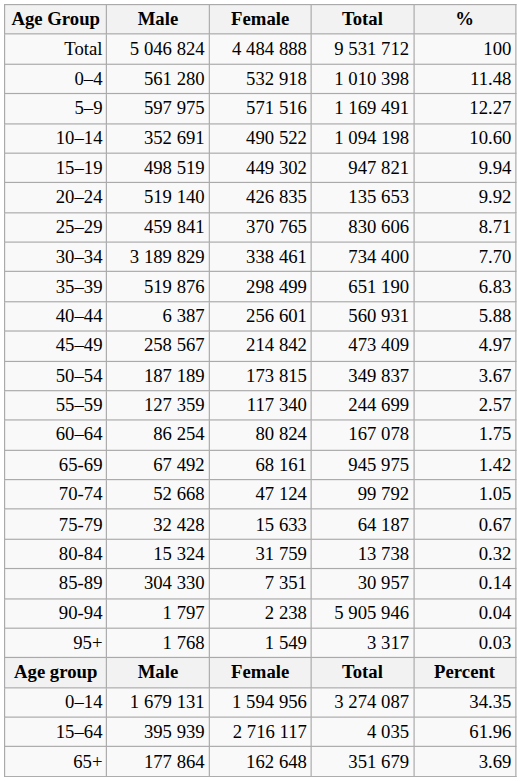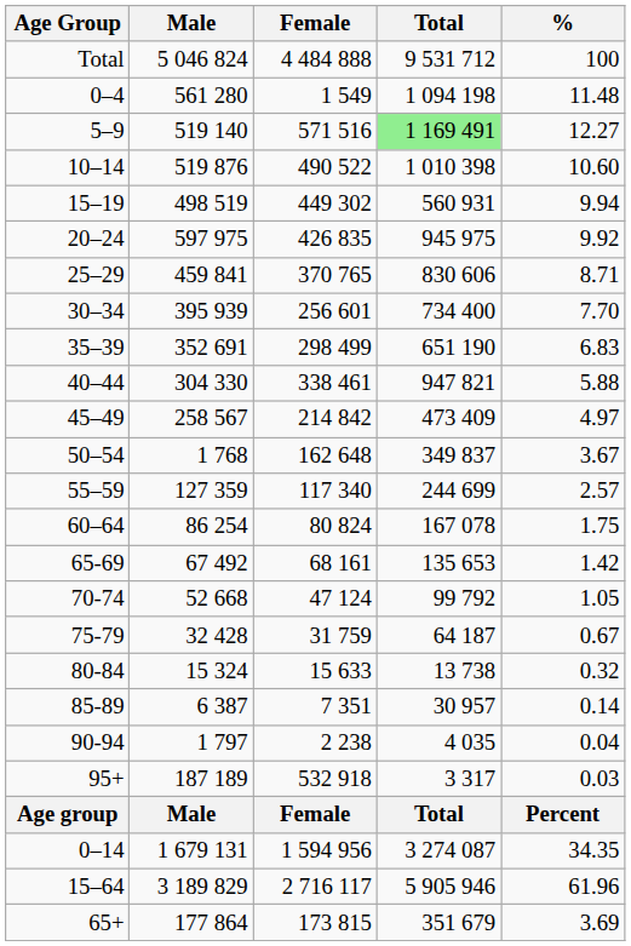 <table class="wikitable">
 <tr>
 <th width="80pt">Age Group</th>
 <th width="80pt">Male</th>
 <th width="80pt">Female</th>
 <th width="80pt">Total</th>
 <th width="80pt">%</th>
 </tr>
 <tr>
 <td align="right">Total</td>
 <td align="right">5 046 824</td>
 <td align="right">4 484 888</td>
 <td align="right">9 531 712</td>
 <td align="right">100</td>
 </tr>
 <tr>
 <td align="right">0–4</td>
 <td align="right">561 280</td>
-<td align="right">532 918</td>
-<td align="right">1 010 398</td>
+<td align="right">1 549</td>
+<td align="right">1 094 198</td>
 <td align="right">11.48</td>
 </tr>
 <tr>
 <td align="right">5–9</td>
-<td align="right">597 975</td>
+<td align="right">519 140</td>
 <td align="right">571 516</td>
-<td align="right">1 169 491</td>
+<td align="right" style="background: lightgreen;">1 169 491</td>
 <td align="right">12.27</td>
 </tr>
 <tr>
 <td align="right">10–14</td>
-<td align="right">352 691</td>
+<td align="right">519 876</td>
 <td align="right">490 522</td>
-<td align="right">1 094 198</td>
+<td align="right">1 010 398</td>
 <td align="right">10.60</td>
 </tr>
 <tr>
 <td align="right">15–19</td>
 <td align="right">498 519</td>
 <td align="right">449 302</td>
-<td align="right">947 821</td>
+<td align="right">560 931</td>
 <td align="right">9.94</td>
 </tr>
 <tr>
 <td align="right">20–24</td>
-<td align="right">519 140</td>
+<td align="right">597 975</td>
 <td align="right">426 835</td>
-<td align="right">135 653</td>
+<td align="right">945 975</td>
 <td align="right">9.92</td>
 </tr>
 <tr>
 <td align="right">25–29</td>
 <td align="right">459 841</td>
 <td align="right">370 765</td>
 <td align="right">830 606</td>
 <td align="right">8.71</td>
 </tr>
 <tr>
 <td align="right">30–34</td>
-<td align="right">3 189 829</td>
-<td align="right">338 461</td>
+<td align="right">395 939</td>
+<td align="right">256 601</td>
 <td align="right">734 400</td>
 <td align="right">7.70</td>
 </tr>
 <tr>
 <td align="right">35–39</td>
-<td align="right">519 876</td>
+<td align="right">352 691</td>
 <td align="right">298 499</td>
 <td align="right">651 190</td>
 <td align="right">6.83</td>
 </tr>
 <tr>
 <td align="right">40–44</td>
-<td align="right">6 387</td>
-<td align="right">256 601</td>
-<td align="right">560 931</td>
+<td align="right">304 330</td>
+<td align="right">338 461</td>
+<td align="right">947 821</td>
 <td align="right">5.88</td>
 </tr>
 <tr>
 <td align="right">45–49</td>
 <td align="right">258 567</td>
 <td align="right">214 842</td>
 <td align="right">473 409</td>
 <td align="right">4.97</td>
 </tr>
 <tr>
 <td align="right">50–54</td>
-<td align="right">187 189</td>
-<td align="right">173 815</td>
+<td align="right">1 768</td>
+<td align="right">162 648</td>
 <td align="right">349 837</td>
 <td align="right">3.67</td>
 </tr>
 <tr>
 <td align="right">55–59</td>
 <td align="right">127 359</td>
 <td align="right">117 340</td>
 <td align="right">244 699</td>
 <td align="right">2.57</td>
 </tr>
 <tr>
 <td align="right">60–64</td>
 <td align="right">86 254</td>
 <td align="right">80 824</td>
 <td align="right">167 078</td>
 <td align="right">1.75</td>
 </tr>
 <tr>
 <td align="right">65-69</td>
 <td align="right">67 492</td>
 <td align="right">68 161</td>
-<td align="right">945 975</td>
+<td align="right">135 653</td>
 <td align="right">1.42</td>
 </tr>
 <tr>
 <td align="right">70-74</td>
 <td align="right">52 668</td>
 <td align="right">47 124</td>
 <td align="right">99 792</td>
 <td align="right">1.05</td>
 </tr>
 <tr>
 <td align="right">75-79</td>
 <td align="right">32 428</td>
-<td align="right">15 633</td>
+<td align="right">31 759</td>
 <td align="right">64 187</td>
 <td align="right">0.67</td>
 </tr>
 <tr>
 <td align="right">80-84</td>
 <td align="right">15 324</td>
-<td align="right">31 759</td>
+<td align="right">15 633</td>
 <td align="right">13 738</td>
 <td align="right">0.32</td>
 </tr>
 <tr>
 <td align="right">85-89</td>
-<td align="right">304 330</td>
+<td align="right">6 387</td>
 <td align="right">7 351</td>
 <td align="right">30 957</td>
 <td align="right">0.14</td>
 </tr>
 <tr>
 <td align="right">90-94</td>
 <td align="right">1 797</td>
 <td align="right">2 238</td>
-<td align="right">5 905 946</td>
+<td align="right">4 035</td>
 <td align="right">0.04</td>
 </tr>
 <tr>
 <td align="right">95+</td>
-<td align="right">1 768</td>
-<td align="right">1 549</td>
+<td align="right">187 189</td>
+<td align="right">532 918</td>
 <td align="right">3 317</td>
 <td align="right">0.03</td>
 </tr>
 <tr>
 <th width="50">Age group</th>
 <th width="80pt">Male</th>
 <th width="80">Female</th>
 <th width="80">Total</th>
 <th width="50">Percent</th>
 </tr>
 <tr>
 <td align="right">0–14</td>
 <td align="right">1 679 131</td>
 <td align="right">1 594 956</td>
 <td align="right">3 274 087</td>
 <td align="right">34.35</td>
 </tr>
 <tr>
 <td align="right">15–64</td>
-<td align="right">395 939</td>
+<td align="right">3 189 829</td>
 <td align="right">2 716 117</td>
-<td align="right">4 035</td>
+<td align="right">5 905 946</td>
 <td align="right">61.96</td>
 </tr>
 <tr>
 <td align="right">65+</td>
 <td align="right">177 864</td>
-<td align="right">162 648</td>
+<td align="right">173 815</td>
 <td align="right">351 679</td>
 <td align="right">3.69</td>
 </tr>
 <tr>
 </tr>
 </table>
